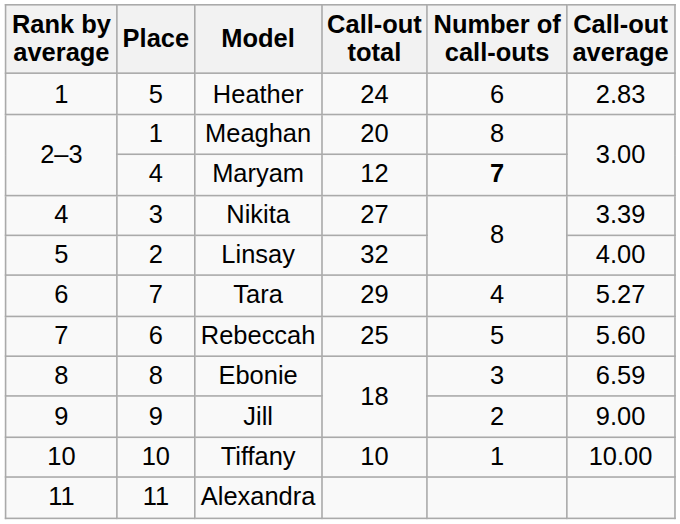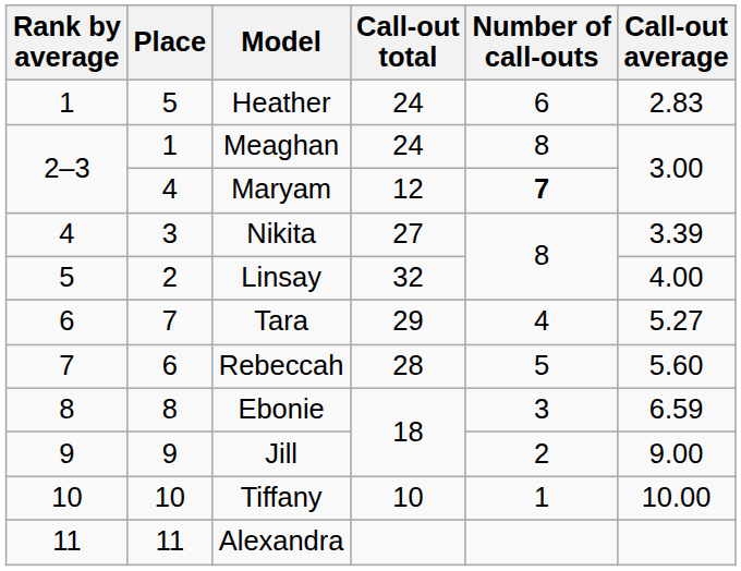 <table class="wikitable sortable" style="margin:auto; text-align:center; white-space:nowrap">
 <tr>
 <th>Rank by<br>average</th>
 <th>Place</th>
 <th>Model</th>
 <th>Call-out<br>total</th>
 <th>Number of<br>call-outs</th>
 <th>Call-out<br>average</th>
 </tr>
 <tr>
 <td>1</td>
 <td>5</td>
 <td>Heather</td>
 <td>24</td>
 <td>6</td>
 <td>2.83</td>
 </tr>
 <tr>
 <td rowspan="2">2–3</td>
 <td>1</td>
 <td>Meaghan</td>
-<td>20</td>
+<td>24</td>
 <td>8</td>
 <td rowspan="2">3.00</td>
 </tr>
 <tr>
 <td>4</td>
 <td>Maryam</td>
 <td>12</td>
 <td><strong>7</strong></td>
 </tr>
 <tr>
 <td>4</td>
 <td>3</td>
 <td>Nikita</td>
 <td>27</td>
 <td rowspan="2">8</td>
 <td>3.39</td>
 </tr>
 <tr>
 <td>5</td>
 <td>2</td>
 <td>Linsay</td>
 <td>32</td>
 <td>4.00</td>
 </tr>
 <tr>
 <td>6</td>
 <td>7</td>
 <td>Tara</td>
 <td>29</td>
 <td>4</td>
 <td>5.27</td>
 </tr>
 <tr>
 <td>7</td>
 <td>6</td>
 <td>Rebeccah</td>
-<td>25</td>
+<td>28</td>
 <td>5</td>
 <td>5.60</td>
 </tr>
 <tr>
 <td>8</td>
 <td>8</td>
 <td>Ebonie</td>
 <td rowspan="2">18</td>
 <td>3</td>
 <td>6.59</td>
 </tr>
 <tr>
 <td>9</td>
 <td>9</td>
 <td>Jill</td>
 <td>2</td>
 <td>9.00</td>
 </tr>
 <tr>
 <td>10</td>
 <td>10</td>
 <td>Tiffany</td>
 <td>10</td>
 <td>1</td>
 <td>10.00</td>
 </tr>
 <tr>
 <td>11</td>
 <td>11</td>
 <td>Alexandra</td>
 <td></td>
 <td></td>
 <td></td>
 </tr>
 </table>
